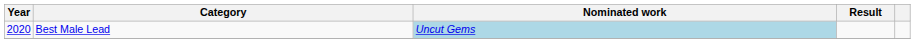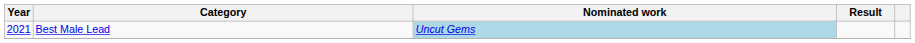 <table class="wikitable sortable">
 <tr>
 <th scope="col" style="width:1em;">Year</th>
 <th scope="col" style="width:35em;">Category</th>
 <th scope="col" style="width:39em;">Nominated work</th>
 <th scope="col" style="width:5em;">Result</th>
 <th scope="col" style="width:1em;"class="unsortable"></th>
 </tr>
 <tr>
-<td><a href='#'>2020</a></td>
+<td><a href='#'>2021</a></td>
 <td><a href='#'>Best Male Lead</a></td>
 <td style="background: lightblue;"><em><a href='#'>Uncut Gems</a></em></td>
 <td></td>
 <td></td>
 </tr>
 <tr>
 </tr>
 </table>
